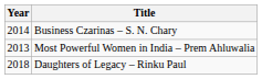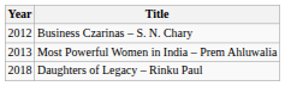 <table class="wikitable">
 <tr>
 <th>Year</th>
 <th>Title</th>
 </tr>
 <tr>
-<td>2014</td>
+<td>2012</td>
 <td>Business Czarinas – S. N. Chary</td>
 </tr>
 <tr>
 <td>2013</td>
 <td>Most Powerful Women in India – Prem Ahluwalia</td>
 </tr>
 <tr>
 <td>2018</td>
 <td>Daughters of Legacy – Rinku Paul</td>
 </tr>
 </table>
